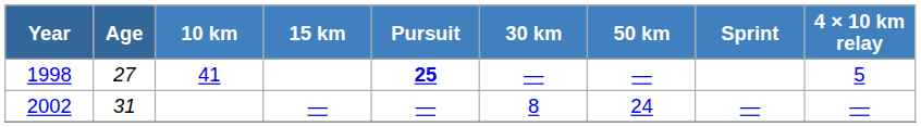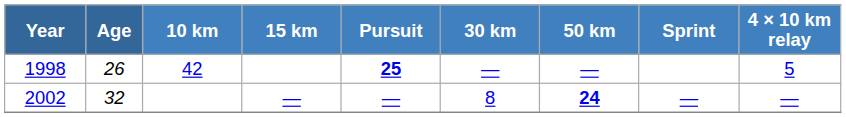 <table class="wikitable" style="font-size:95%; text-align:center; border:grey solid 1px; border-collapse:collapse; background:#ffffff;">
 <tr>
 <th style="background-color:#369; color:white; width:60px;"> Year </th>
 <th style="background-color:#369; color:white; width:40px;"> Age </th>
 <th style="background-color:#4180be; color:white; width:75px;"> 10 km </th>
 <th style="background-color:#4180be; color:white; width:75px;"> 15 km </th>
 <th style="background-color:#4180be; color:white; width:75px;"> Pursuit </th>
 <th style="background-color:#4180be; color:white; width:75px;"> 30 km </th>
 <th style="background-color:#4180be; color:white; width:75px;"> 50 km </th>
 <th style="background-color:#4180be; color:white; width:75px;"> Sprint </th>
 <th style="background-color:#4180be; color:white; width:75px;"> 4 × 10 km <br> relay </th>
 </tr>
 <tr>
 <td><a href='#'>1998</a></td>
-<td><em>27</em></td>
-<td><a href='#'>41</a></td>
+<td><em>26</em></td>
+<td><a href='#'>42</a></td>
 <td></td>
 <td><strong><a href='#'>25</a></strong></td>
 <td><a href='#'>—</a></td>
 <td><a href='#'>—</a></td>
 <td></td>
 <td><a href='#'>5</a></td>
 </tr>
 <tr>
 <td><a href='#'>2002</a></td>
-<td><em>31</em></td>
+<td><em>32</em></td>
 <td></td>
 <td><a href='#'>—</a></td>
 <td><a href='#'>—</a></td>
 <td><a href='#'>8</a></td>
-<td><a href='#'>24</a></td>
+<td><strong><a href='#'>24</a></strong></td>
 <td><a href='#'>—</a></td>
 <td><a href='#'>—</a></td>
 </tr>
 <tr>
 </tr>
 </table>
